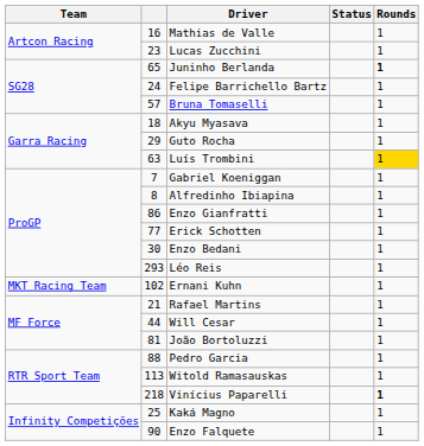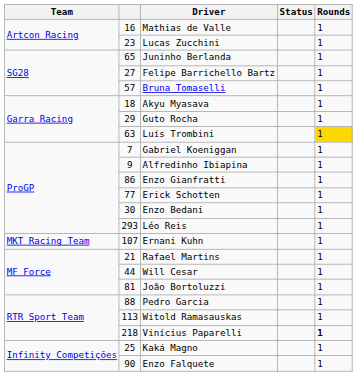 <table class="wikitable" style="font-size: 85%;">
 <tr>
 <th>Team</th>
 <th></th>
 <th>Driver</th>
 <th>Status</th>
 <th>Rounds</th>
 </tr>
 <tr>
 <td rowspan="2"><a href='#'>Artcon Racing</a></td>
 <td align="center">16</td>
 <td> Mathias de Valle</td>
 <td></td>
 <td>1</td>
 </tr>
 <tr>
 <td align=center>23</td>
 <td> Lucas Zucchini</td>
 <td align=center></td>
 <td>1</td>
 </tr>
 <tr>
 <td rowspan="3"><a href='#'>SG28</a></td>
 <td align="center">65</td>
 <td> Juninho Berlanda</td>
 <td align="center"></td>
-<td><strong>1</strong></td>
+<td>1</td>
 </tr>
 <tr>
-<td align="center">24</td>
+<td align="center">27</td>
 <td> Felipe Barrichello Bartz</td>
 <td></td>
 <td>1</td>
 </tr>
 <tr>
 <td align="center">57</td>
 <td> <a href='#'>Bruna Tomaselli</a></td>
 <td align="center"></td>
 <td>1</td>
 </tr>
 <tr>
 <td rowspan="3"><a href='#'>Garra Racing</a></td>
 <td align="center">18</td>
 <td> Akyu Myasava</td>
 <td></td>
 <td>1</td>
 </tr>
 <tr>
 <td align="center">29</td>
 <td> Guto Rocha</td>
 <td></td>
 <td>1</td>
 </tr>
 <tr>
 <td align="center">63</td>
 <td> Luís Trombini</td>
 <td align="center"></td>
 <td style="background: gold;">1</td>
 </tr>
 <tr>
 <td rowspan="6"><a href='#'>ProGP</a></td>
 <td align="center">7</td>
 <td> Gabriel Koeniggan</td>
 <td align="center"></td>
 <td>1</td>
 </tr>
 <tr>
-<td align="center">8</td>
+<td align="center">9</td>
 <td> Alfredinho Ibiapina</td>
 <td></td>
 <td>1</td>
 </tr>
 <tr>
 <td align="center">86</td>
 <td> Enzo Gianfratti</td>
 <td align="center"></td>
 <td>1</td>
 </tr>
 <tr>
 <td align="center">77</td>
 <td> Erick Schotten</td>
 <td></td>
 <td>1</td>
 </tr>
 <tr>
 <td align="center">30</td>
 <td> Enzo Bedani</td>
 <td></td>
 <td>1</td>
 </tr>
 <tr>
 <td align="center">293</td>
 <td> Léo Reis</td>
 <td></td>
 <td>1</td>
 </tr>
 <tr>
 <td><a href='#'>MKT Racing Team</a></td>
-<td align="center">102</td>
+<td align="center">107</td>
 <td> Ernani Kuhn</td>
 <td></td>
 <td>1</td>
 </tr>
 <tr>
 <td rowspan="3"><a href='#'>MF Force</a></td>
 <td align="center">21</td>
 <td> Rafael Martins</td>
 <td></td>
 <td>1</td>
 </tr>
 <tr>
 <td align="center">44</td>
 <td> Will Cesar</td>
 <td align="center"></td>
 <td>1</td>
 </tr>
 <tr>
 <td align="center">81</td>
 <td> João Bortoluzzi</td>
 <td align="center"></td>
 <td>1</td>
 </tr>
 <tr>
 <td rowspan="3"><a href='#'>RTR Sport Team</a></td>
 <td align="center">88</td>
 <td> Pedro Garcia</td>
 <td align="center"></td>
 <td>1</td>
 </tr>
 <tr>
 <td align="center">113</td>
 <td> Witold Ramasauskas</td>
 <td align="center"></td>
 <td>1</td>
 </tr>
 <tr>
 <td align="center">218</td>
 <td> Vinícius Paparelli</td>
 <td></td>
 <td><strong>1</strong></td>
 </tr>
 <tr>
 <td rowspan="2"><a href='#'>Infinity Competições</a></td>
 <td align="center">25</td>
 <td> Kaká Magno</td>
 <td align="center"></td>
 <td>1</td>
 </tr>
 <tr>
 <td align="center">90</td>
 <td> Enzo Falquete</td>
 <td align="center"></td>
 <td>1</td>
 </tr>
 </table>
